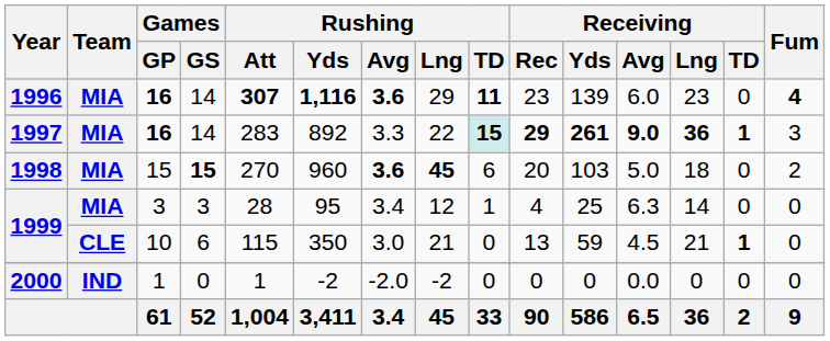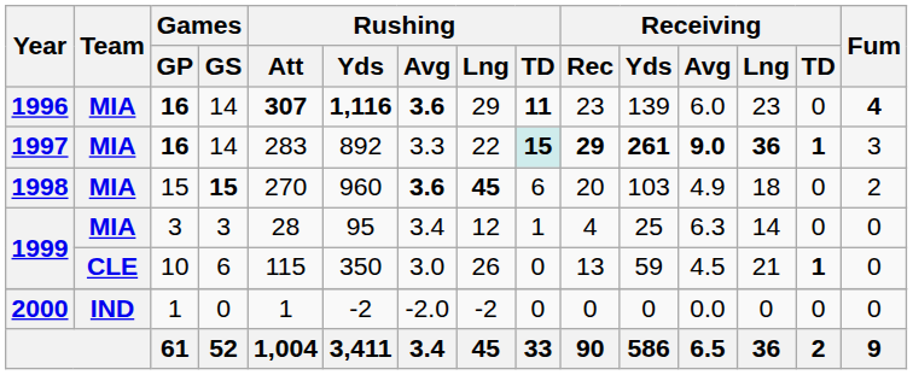 <table class="wikitable" style="text-align:center;">
 <tr>
 <th rowspan="2">Year</th>
 <th rowspan="2">Team</th>
 <th colspan="2">Games</th>
 <th colspan="5">Rushing</th>
 <th colspan="5">Receiving</th>
 <th rowspan="2">Fum</th>
 </tr>
 <tr>
 <th>GP</th>
 <th>GS</th>
 <th>Att</th>
 <th>Yds</th>
 <th>Avg</th>
 <th>Lng</th>
 <th>TD</th>
 <th>Rec</th>
 <th>Yds</th>
 <th>Avg</th>
 <th>Lng</th>
 <th>TD</th>
 </tr>
 <tr>
 <th><a href='#'>1996</a></th>
 <th><a href='#'>MIA</a></th>
 <td><strong> 16 </strong></td>
 <td>14</td>
 <td><strong> 307 </strong></td>
 <td><strong> 1,116 </strong></td>
 <td><strong> 3.6 </strong></td>
 <td>29</td>
 <td><strong>11</strong></td>
 <td>23</td>
 <td>139</td>
 <td>6.0</td>
 <td>23</td>
 <td>0</td>
 <td><strong> 4 </strong></td>
 </tr>
 <tr>
 <th><a href='#'>1997</a></th>
 <th><a href='#'>MIA</a></th>
 <td><strong> 16 </strong></td>
 <td>14</td>
 <td>283</td>
 <td>892</td>
 <td>3.3</td>
 <td>22</td>
 <td style="background:#cfecec;"><strong> 15 </strong></td>
 <td><strong> 29 </strong></td>
 <td><strong> 261 </strong></td>
 <td><strong> 9.0</strong></td>
 <td><strong> 36 </strong></td>
 <td><strong> 1 </strong></td>
 <td>3</td>
 </tr>
 <tr>
 <th><a href='#'>1998</a></th>
 <th><a href='#'>MIA</a></th>
 <td>15</td>
 <td><strong> 15 </strong></td>
 <td>270</td>
 <td>960</td>
 <td><strong> 3.6 </strong></td>
 <td><strong> 45 </strong></td>
 <td>6</td>
 <td>20</td>
 <td>103</td>
-<td>5.0</td>
+<td>4.9</td>
 <td>18</td>
 <td>0</td>
 <td>2</td>
 </tr>
 <tr>
 <th rowspan="2"><a href='#'>1999</a></th>
 <th><a href='#'>MIA</a></th>
 <td>3</td>
 <td>3</td>
 <td>28</td>
 <td>95</td>
 <td>3.4</td>
 <td>12</td>
 <td>1</td>
 <td>4</td>
 <td>25</td>
 <td>6.3</td>
 <td>14</td>
 <td>0</td>
 <td>0</td>
 </tr>
 <tr>
 <th><a href='#'>CLE</a></th>
 <td>10</td>
 <td>6</td>
 <td>115</td>
 <td>350</td>
 <td>3.0</td>
-<td>21</td>
+<td>26</td>
 <td>0</td>
 <td>13</td>
 <td>59</td>
 <td>4.5</td>
 <td>21</td>
 <td><strong> 1 </strong></td>
 <td>0</td>
 </tr>
 <tr>
 </tr>
 <tr>
 <th><a href='#'>2000</a></th>
 <th><a href='#'>IND</a></th>
 <td>1</td>
 <td>0</td>
 <td>1</td>
 <td>-2</td>
 <td>-2.0</td>
 <td>-2</td>
 <td>0</td>
 <td>0</td>
 <td>0</td>
 <td>0.0</td>
 <td>0</td>
 <td>0</td>
 <td>0</td>
 </tr>
 <tr>
 <th colspan="2"></th>
 <th>61</th>
 <th>52</th>
 <th>1,004</th>
 <th>3,411</th>
 <th>3.4</th>
 <th>45</th>
 <th>33</th>
 <th>90</th>
 <th>586</th>
 <th>6.5</th>
 <th>36</th>
 <th>2</th>
 <th>9</th>
 </tr>
 </table>
